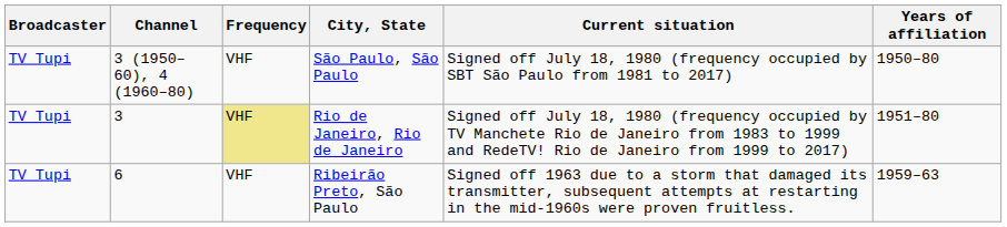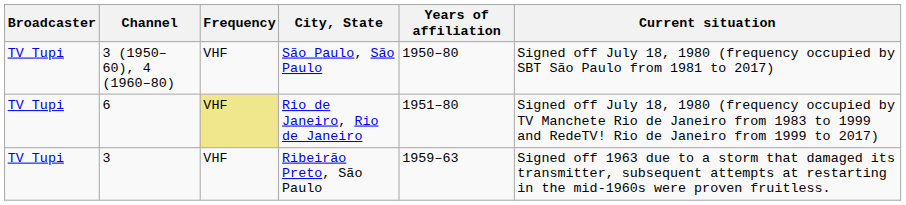 <table class="wikitable">
 <tr>
 <th>Broadcaster</th>
 <th>Channel</th>
 <th>Frequency</th>
 <th>City, State</th>
+<th>Years of affiliation</th>
 <th>Current situation</th>
-<th>Years of affiliation</th>
 </tr>
 <tr style="vertical-align: top; text-align: left;">
 <td><a href='#'>TV Tupi</a></td>
 <td>3 (1950–60), 4 (1960–80)</td>
 <td>VHF</td>
 <td><a href='#'>São Paulo</a>, <a href='#'>São Paulo</a></td>
+<td>1950–80</td>
 <td>Signed off July 18, 1980 (frequency occupied by SBT São Paulo from 1981 to 2017)</td>
-<td>1950–80</td>
+</tr>
+<tr style="vertical-align: top; text-align: left;">
+<td><a href='#'>TV Tupi</a></td>
+<td>6</td>
+<td style="background: khaki;">VHF</td>
+<td><a href='#'>Rio de Janeiro</a>, <a href='#'>Rio de Janeiro</a></td>
+<td>1951–80</td>
+<td>Signed off July 18, 1980 (frequency occupied by TV Manchete Rio de Janeiro from 1983 to 1999 and RedeTV! Rio de Janeiro from 1999 to 2017)</td>
 </tr>
 <tr style="vertical-align: top; text-align: left;">
 <td><a href='#'>TV Tupi</a></td>
 <td>3</td>
-<td style="background: khaki;">VHF</td>
-<td><a href='#'>Rio de Janeiro</a>, <a href='#'>Rio de Janeiro</a></td>
-<td>Signed off July 18, 1980 (frequency occupied by TV Manchete Rio de Janeiro from 1983 to 1999 and RedeTV! Rio de Janeiro from 1999 to 2017)</td>
-<td>1951–80</td>
-</tr>
-<tr style="vertical-align: top; text-align: left;">
-<td><a href='#'>TV Tupi</a></td>
-<td>6</td>
 <td>VHF</td>
 <td><a href='#'>Ribeirão Preto</a>, São Paulo</td>
+<td>1959–63</td>
 <td>Signed off 1963 due to a storm that damaged its transmitter, subsequent attempts at restarting in the mid-1960s were proven fruitless.</td>
-<td>1959–63</td>
 </tr>
 </table>
